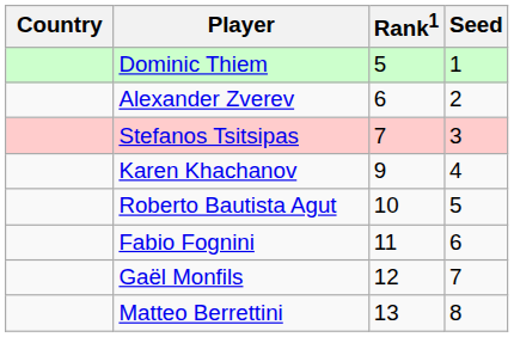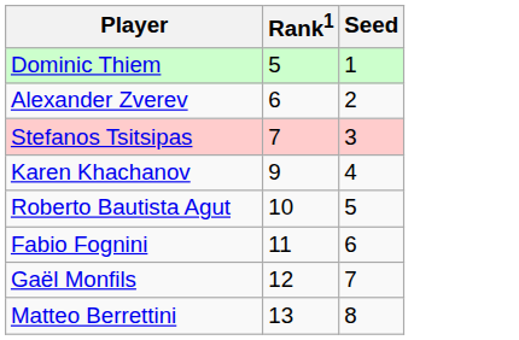 <table class="sortable wikitable">
 <tr>
-<th width="70">Country</th>
 <th width="175">Player</th>
 <th>Rank<sup>1</sup></th>
 <th>Seed</th>
 </tr>
 <tr style="background:#cfc;">
-<td></td>
 <td><a href='#'>Dominic Thiem</a></td>
 <td>5</td>
 <td>1</td>
 </tr>
 <tr>
-<td></td>
 <td><a href='#'>Alexander Zverev</a></td>
 <td>6</td>
 <td>2</td>
 </tr>
 <tr style="background:#fcc;">
-<td></td>
 <td><a href='#'>Stefanos Tsitsipas</a></td>
 <td>7</td>
 <td>3</td>
 </tr>
 <tr>
-<td></td>
 <td><a href='#'>Karen Khachanov</a></td>
 <td>9</td>
 <td>4</td>
 </tr>
 <tr>
-<td></td>
 <td><a href='#'>Roberto Bautista Agut</a></td>
 <td>10</td>
 <td>5</td>
 </tr>
 <tr>
-<td></td>
 <td><a href='#'>Fabio Fognini</a></td>
 <td>11</td>
 <td>6</td>
 </tr>
 <tr>
-<td></td>
 <td><a href='#'>Gaël Monfils</a></td>
 <td>12</td>
 <td>7</td>
 </tr>
 <tr>
-<td></td>
 <td><a href='#'>Matteo Berrettini</a></td>
 <td>13</td>
 <td>8</td>
 </tr>
 </table>
